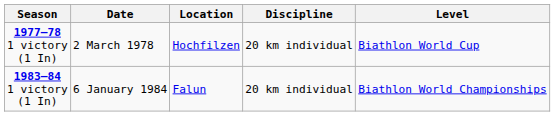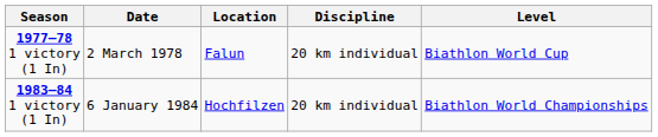 <table class="wikitable">
 <tr>
 <th>Season</th>
 <th>Date</th>
 <th>Location</th>
 <th>Discipline</th>
 <th>Level</th>
 </tr>
 <tr>
 <td rowspan="1" style="text-align:center;"><strong><a href='#'>1977–78</a></strong> <br> 1 victory <br> (1 In)</td>
 <td>2 March 1978</td>
-<td> <a href='#'>Hochfilzen</a></td>
+<td> <a href='#'>Falun</a></td>
 <td>20 km individual</td>
 <td><a href='#'>Biathlon World Cup</a></td>
 </tr>
 <tr>
 <td rowspan="1" style="text-align:center;"><strong><a href='#'>1983–84</a></strong> <br> 1 victory <br> (1 In)</td>
 <td>6 January 1984</td>
-<td> <a href='#'>Falun</a></td>
+<td> <a href='#'>Hochfilzen</a></td>
 <td>20 km individual</td>
 <td><a href='#'>Biathlon World Championships</a></td>
 </tr>
 </table>
